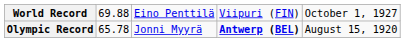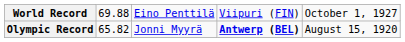 <table class="wikitable">
 <tr>
 <th>World Record</th>
 <td>69.88</td>
 <td> <a href='#'>Eino Penttilä</a></td>
 <td><a href='#'>Viipuri</a> (<a href='#'>FIN</a>)</td>
 <td>October 1, 1927</td>
 </tr>
 <tr>
 <th>Olympic Record</th>
-<td>65.78</td>
+<td>65.82</td>
 <td> <a href='#'>Jonni Myyrä</a></td>
 <td><strong><a href='#'>Antwerp</a> (<a href='#'>BEL</a>)</strong></td>
 <td>August 15, 1920</td>
 </tr>
 </table>
